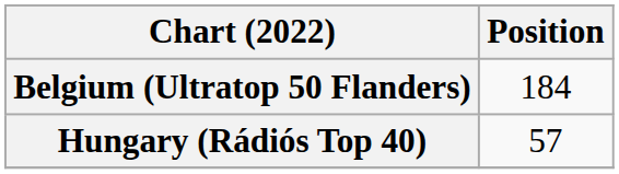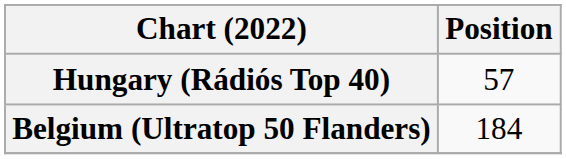 <table class="wikitable plainrowheaders" style="text-align:center">
 <tr>
 <th scope="col">Chart (2022)</th>
 <th scope="col">Position</th>
 </tr>
 <tr>
+<th scope="row">Hungary (Rádiós Top 40)</th>
+<td>57</td>
+</tr>
+<tr>
 <th scope="row">Belgium (Ultratop 50 Flanders)</th>
 <td>184</td>
 </tr>
 <tr>
-<th scope="row">Hungary (Rádiós Top 40)</th>
-<td>57</td>
-</tr>
-<tr>
 </tr>
 </table>
